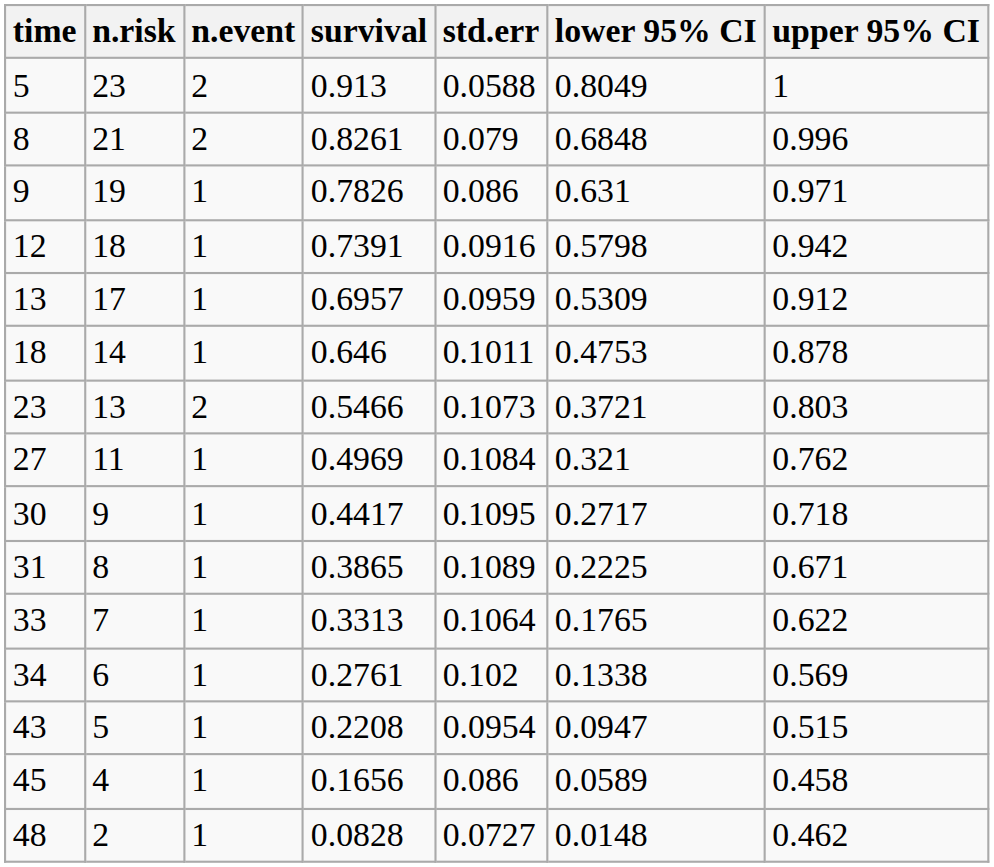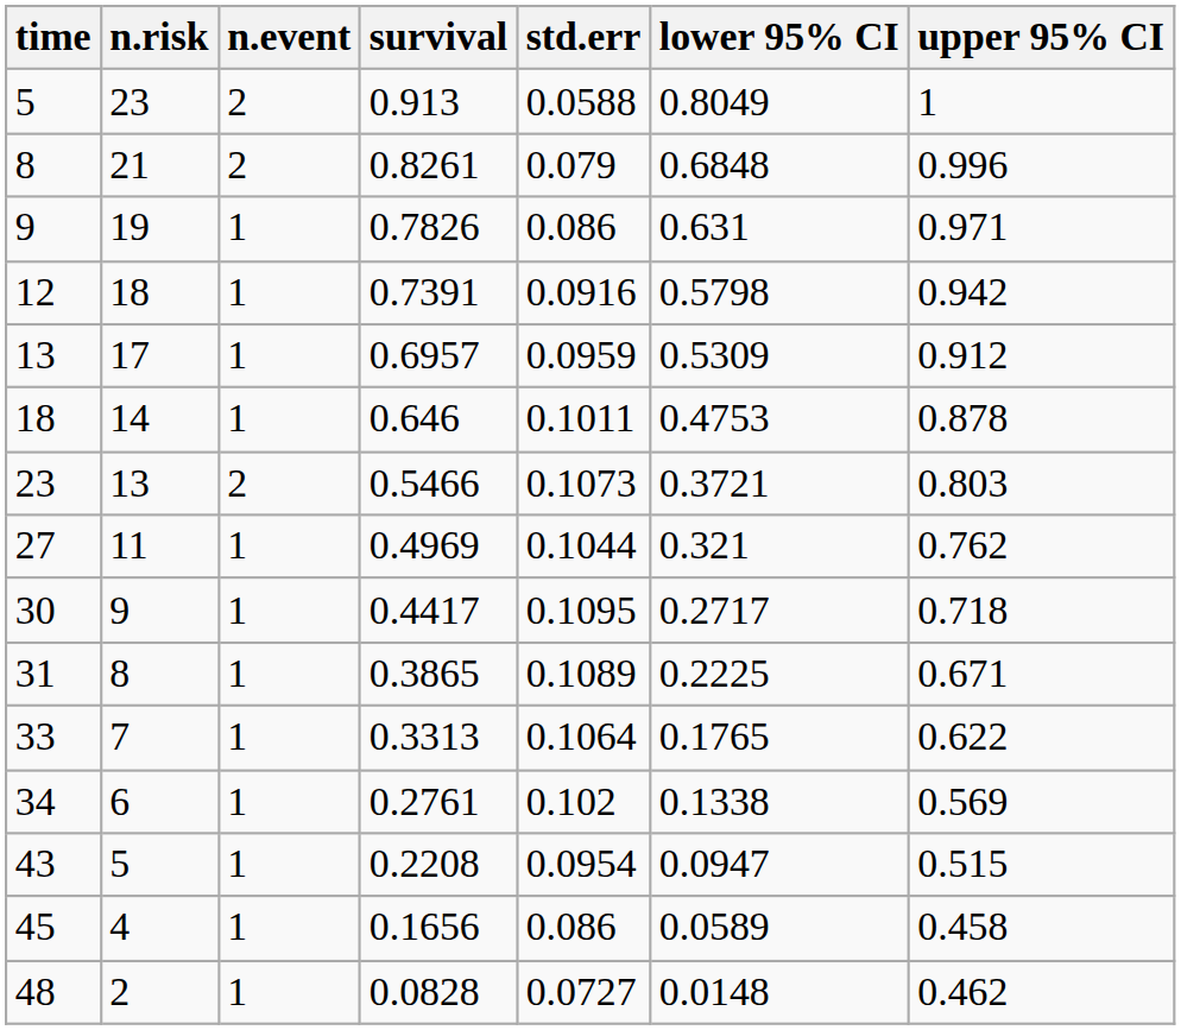 <table class="wikitable mw-collapsible">
 <tr>
 <th>time</th>
 <th>n.risk</th>
 <th>n.event</th>
 <th>survival</th>
 <th>std.err</th>
 <th>lower 95% CI</th>
 <th>upper 95% CI</th>
 </tr>
 <tr>
 <td>5</td>
 <td>23</td>
 <td>2</td>
 <td>0.913</td>
 <td>0.0588</td>
 <td>0.8049</td>
 <td>1</td>
 </tr>
 <tr>
 <td>8</td>
 <td>21</td>
 <td>2</td>
 <td>0.8261</td>
 <td>0.079</td>
 <td>0.6848</td>
 <td>0.996</td>
 </tr>
 <tr>
 <td>9</td>
 <td>19</td>
 <td>1</td>
 <td>0.7826</td>
 <td>0.086</td>
 <td>0.631</td>
 <td>0.971</td>
 </tr>
 <tr>
 <td>12</td>
 <td>18</td>
 <td>1</td>
 <td>0.7391</td>
 <td>0.0916</td>
 <td>0.5798</td>
 <td>0.942</td>
 </tr>
 <tr>
 <td>13</td>
 <td>17</td>
 <td>1</td>
 <td>0.6957</td>
 <td>0.0959</td>
 <td>0.5309</td>
 <td>0.912</td>
 </tr>
 <tr>
 <td>18</td>
 <td>14</td>
 <td>1</td>
 <td>0.646</td>
 <td>0.1011</td>
 <td>0.4753</td>
 <td>0.878</td>
 </tr>
 <tr>
 <td>23</td>
 <td>13</td>
 <td>2</td>
 <td>0.5466</td>
 <td>0.1073</td>
 <td>0.3721</td>
 <td>0.803</td>
 </tr>
 <tr>
 <td>27</td>
 <td>11</td>
 <td>1</td>
 <td>0.4969</td>
-<td>0.1084</td>
+<td>0.1044</td>
 <td>0.321</td>
 <td>0.762</td>
 </tr>
 <tr>
 <td>30</td>
 <td>9</td>
 <td>1</td>
 <td>0.4417</td>
 <td>0.1095</td>
 <td>0.2717</td>
 <td>0.718</td>
 </tr>
 <tr>
 <td>31</td>
 <td>8</td>
 <td>1</td>
 <td>0.3865</td>
 <td>0.1089</td>
 <td>0.2225</td>
 <td>0.671</td>
 </tr>
 <tr>
 <td>33</td>
 <td>7</td>
 <td>1</td>
 <td>0.3313</td>
 <td>0.1064</td>
 <td>0.1765</td>
 <td>0.622</td>
 </tr>
 <tr>
 <td>34</td>
 <td>6</td>
 <td>1</td>
 <td>0.2761</td>
 <td>0.102</td>
 <td>0.1338</td>
 <td>0.569</td>
 </tr>
 <tr>
 <td>43</td>
 <td>5</td>
 <td>1</td>
 <td>0.2208</td>
 <td>0.0954</td>
 <td>0.0947</td>
 <td>0.515</td>
 </tr>
 <tr>
 <td>45</td>
 <td>4</td>
 <td>1</td>
 <td>0.1656</td>
 <td>0.086</td>
 <td>0.0589</td>
 <td>0.458</td>
 </tr>
 <tr>
 <td>48</td>
 <td>2</td>
 <td>1</td>
 <td>0.0828</td>
 <td>0.0727</td>
 <td>0.0148</td>
 <td>0.462</td>
 </tr>
 </table>
